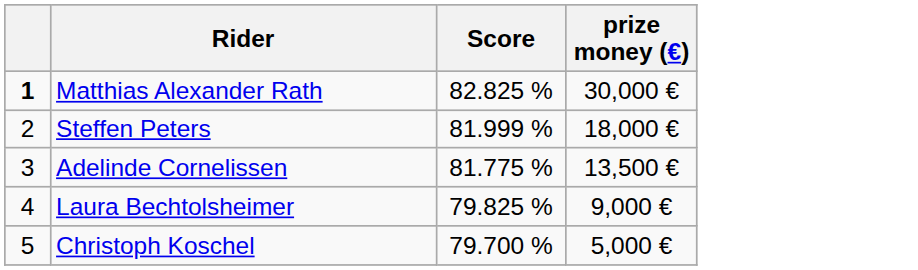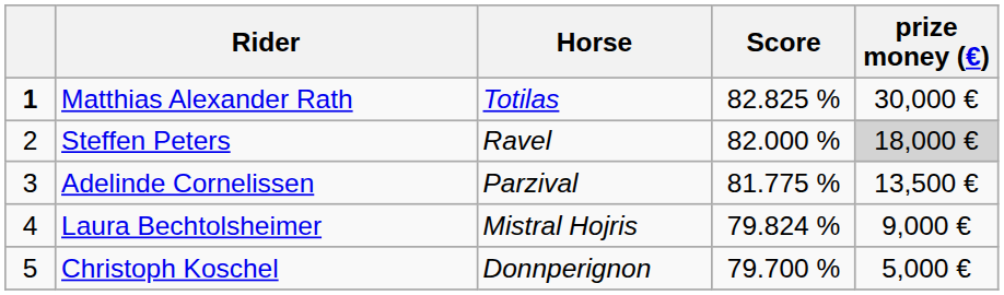 <table class="wikitable" style="font-size: 90%">
 <tr>
 <th width=20></th>
 <th width=220>Rider</th>
+<th width=120>Horse</th>
 <th width=70>Score</th>
 <th width=70>prize<br>money (<a href='#'>€</a>)</th>
 </tr>
 <tr>
 <td align=center><strong>1</strong></td>
 <td> <a href='#'>Matthias Alexander Rath</a></td>
+<td><em><a href='#'>Totilas</a></em></td>
 <td align=center>82.825 %</td>
 <td align=center>30,000 €</td>
 </tr>
 <tr>
 <td align=center>2</td>
 <td> <a href='#'>Steffen Peters</a></td>
-<td align=center>81.999 %</td>
-<td align=center>18,000 €</td>
+<td><em>Ravel</em></td>
+<td align=center>82.000 %</td>
+<td align=center style="background: lightgrey;">18,000 €</td>
 </tr>
 <tr>
 <td align=center>3</td>
 <td> <a href='#'>Adelinde Cornelissen</a></td>
+<td><em>Parzival</em></td>
 <td align=center>81.775 %</td>
 <td align=center>13,500 €</td>
 </tr>
 <tr>
 <td align=center>4</td>
 <td> <a href='#'>Laura Bechtolsheimer</a></td>
-<td align=center>79.825 %</td>
+<td><em>Mistral Hojris</em></td>
+<td align=center>79.824 %</td>
 <td align=center>9,000 €</td>
 </tr>
 <tr>
 <td align=center>5</td>
 <td> <a href='#'>Christoph Koschel</a></td>
+<td><em>Donnperignon</em></td>
 <td align=center>79.700 %</td>
 <td align=center>5,000 €</td>
 </tr>
 </table>
